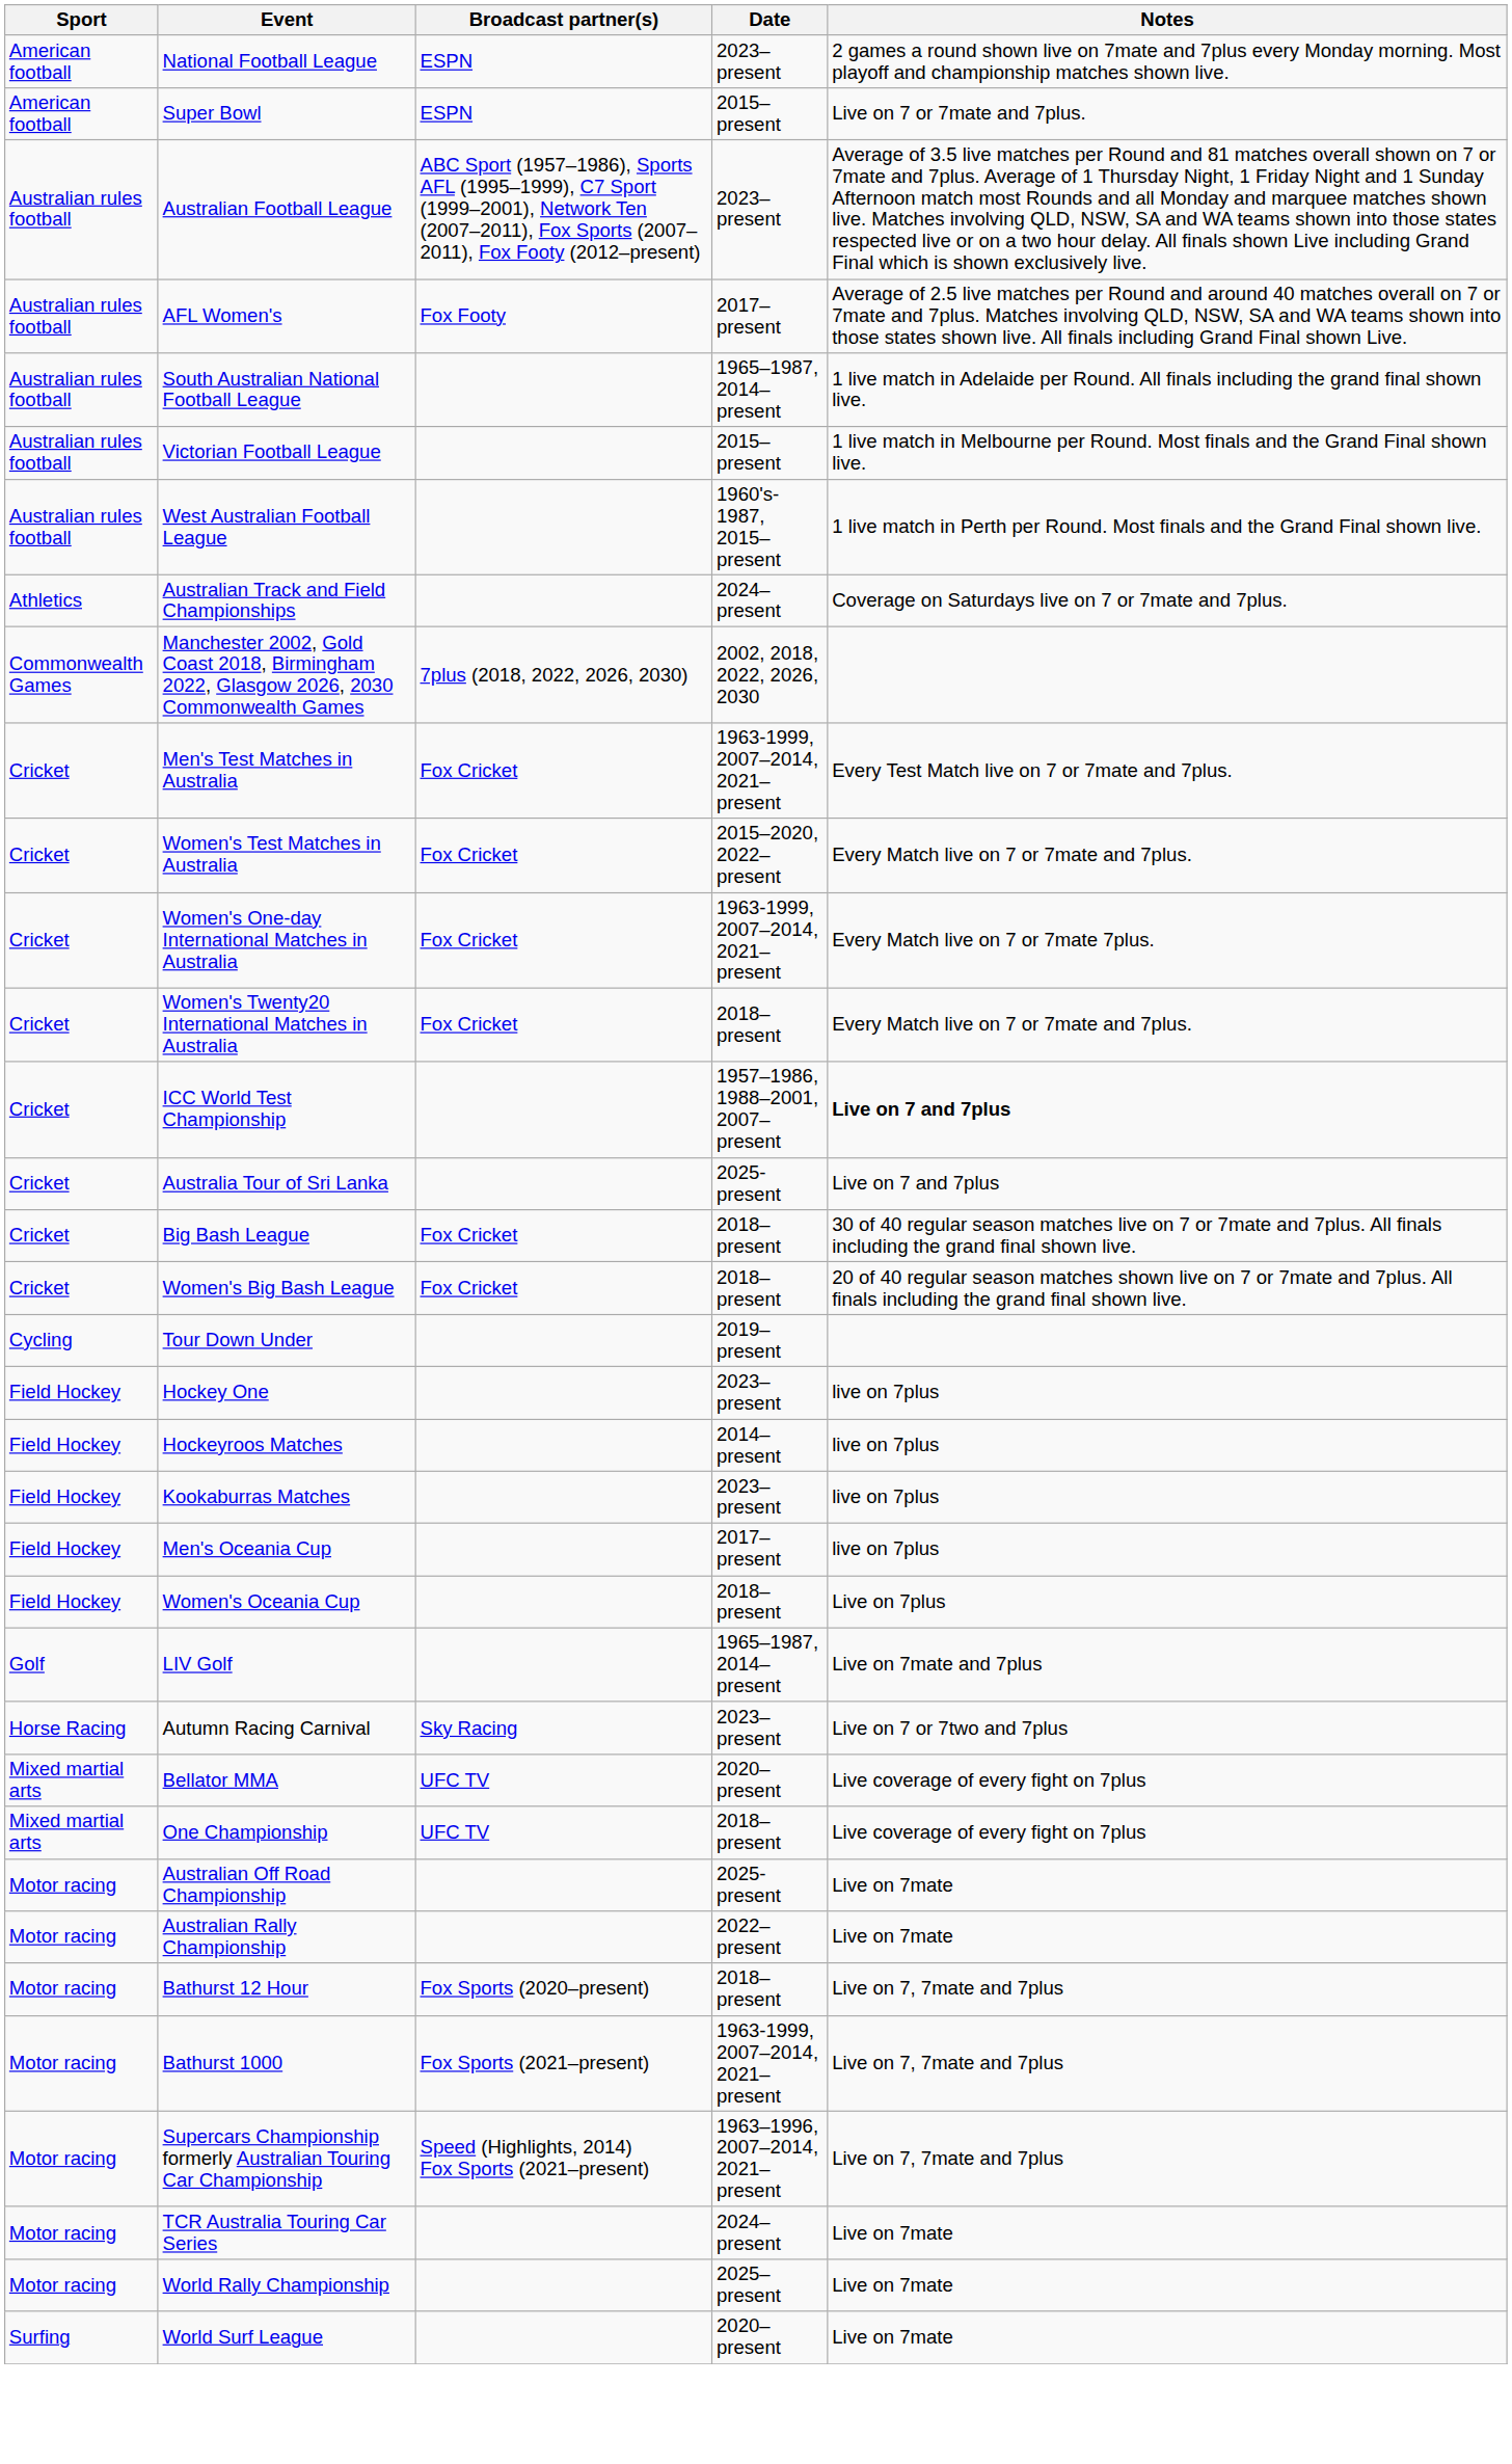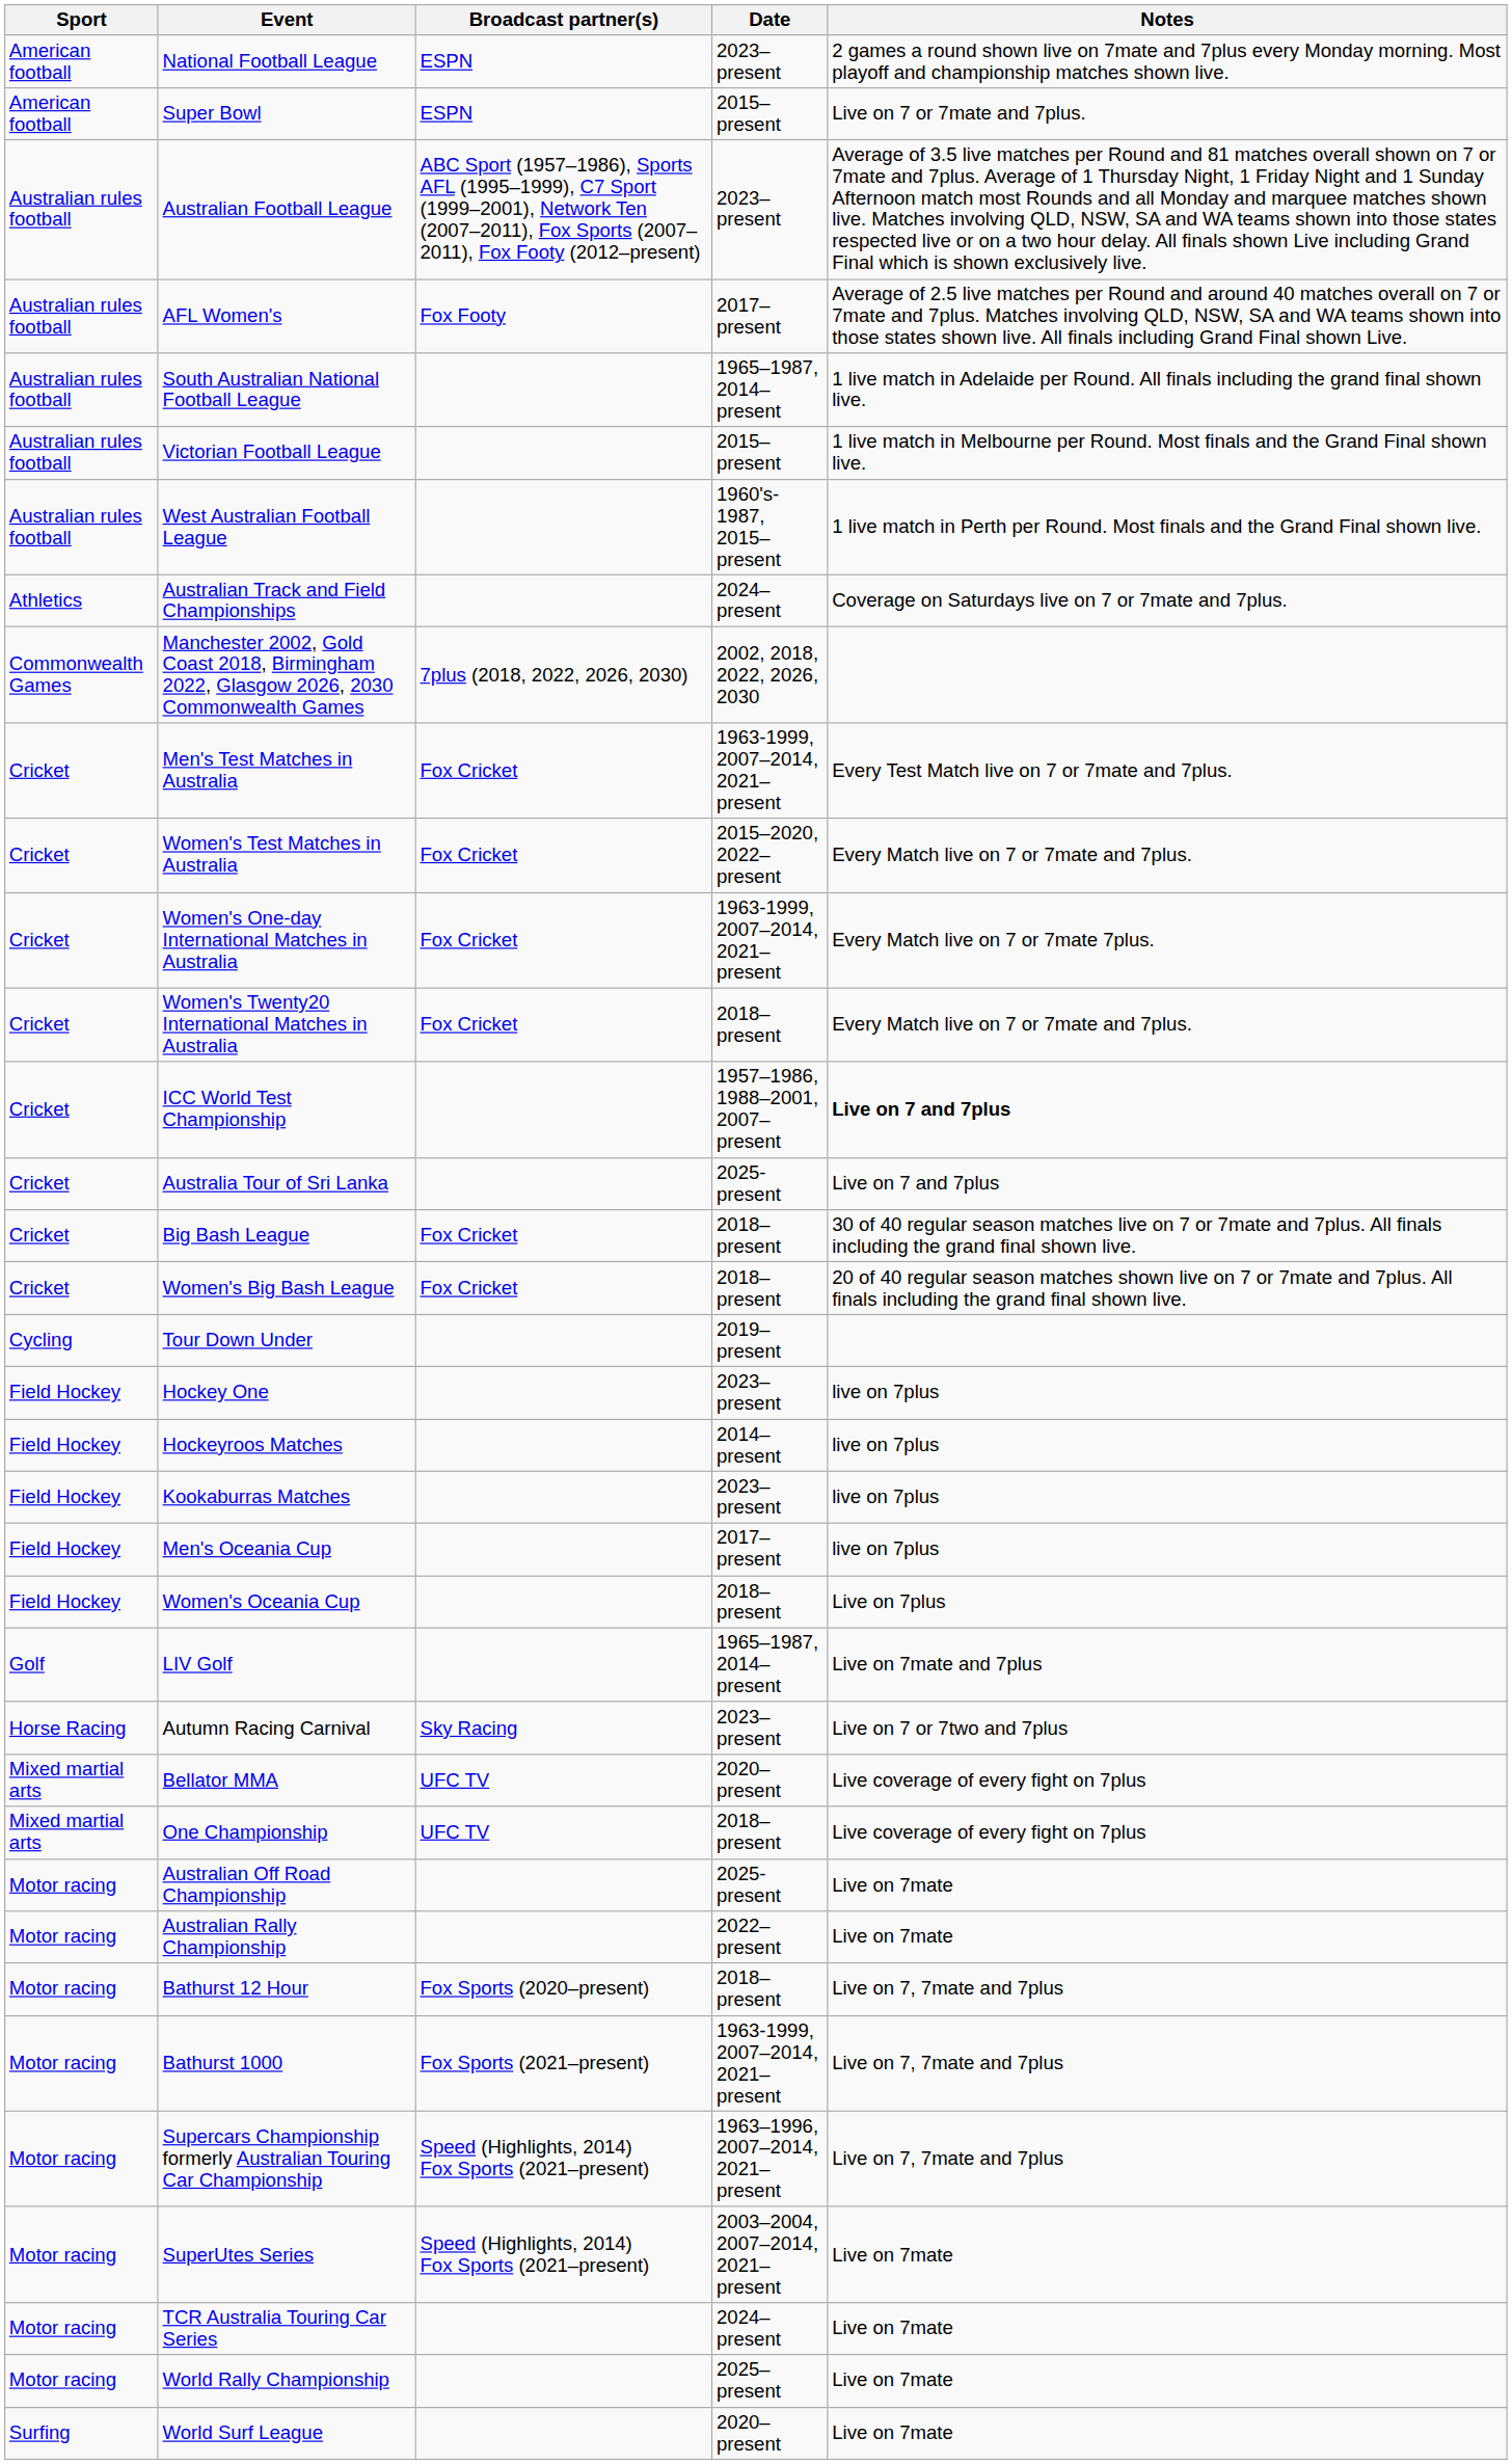 <table class="wikitable">
 <tr>
 <th>Sport</th>
 <th>Event</th>
 <th>Broadcast partner(s)</th>
 <th>Date</th>
 <th>Notes</th>
 </tr>
 <tr>
 <td><a href='#'>American football</a></td>
 <td><a href='#'>National Football League</a></td>
 <td><a href='#'>ESPN</a></td>
 <td>2023–present</td>
 <td>2 games a round shown live on 7mate and 7plus every Monday morning. Most playoff and championship matches shown live.</td>
 </tr>
 <tr>
 <td><a href='#'>American football</a></td>
 <td><a href='#'>Super Bowl</a></td>
 <td><a href='#'>ESPN</a></td>
 <td>2015–present</td>
 <td>Live on 7 or 7mate and 7plus.</td>
 </tr>
 <tr>
 <td><a href='#'>Australian rules football</a></td>
 <td><a href='#'>Australian Football League</a></td>
 <td><a href='#'>ABC Sport</a> (1957–1986), <a href='#'>Sports AFL</a> (1995–1999), <a href='#'>C7 Sport</a> (1999–2001), <a href='#'>Network Ten</a> (2007–2011), <a href='#'>Fox Sports</a> (2007–2011), <a href='#'>Fox Footy</a> (2012–present)</td>
 <td>2023–present</td>
 <td>Average of 3.5 live matches per Round and 81 matches overall shown on 7 or 7mate and 7plus. Average of 1 Thursday Night, 1 Friday Night and 1 Sunday Afternoon match most Rounds and all Monday and marquee matches shown live. Matches involving QLD, NSW, SA and WA teams shown into those states respected live or on a two hour delay. All finals shown Live including Grand Final which is shown exclusively live.</td>
 </tr>
 <tr>
 <td><a href='#'>Australian rules football</a></td>
 <td><a href='#'>AFL Women's</a></td>
 <td><a href='#'>Fox Footy</a></td>
 <td>2017–present</td>
 <td>Average of 2.5 live matches per Round and around 40 matches overall on 7 or 7mate and 7plus. Matches involving QLD, NSW, SA and WA teams shown into those states shown live. All finals including Grand Final shown Live.</td>
 </tr>
 <tr>
 <td><a href='#'>Australian rules football</a></td>
 <td><a href='#'>South Australian National Football League</a></td>
 <td></td>
 <td>1965–1987, 2014–present</td>
 <td>1 live match in Adelaide per Round. All finals including the grand final shown live.</td>
 </tr>
 <tr>
 <td><a href='#'>Australian rules football</a></td>
 <td><a href='#'>Victorian Football League</a></td>
 <td></td>
 <td>2015–present</td>
 <td>1 live match in Melbourne per Round. Most finals and the Grand Final shown live.</td>
 </tr>
 <tr>
 <td><a href='#'>Australian rules football</a></td>
 <td><a href='#'>West Australian Football League</a></td>
 <td></td>
 <td>1960's-1987, 2015–present</td>
 <td>1 live match in Perth per Round. Most finals and the Grand Final shown live.</td>
 </tr>
 <tr>
 <td><a href='#'>Athletics</a></td>
 <td><a href='#'>Australian Track and Field Championships</a></td>
 <td></td>
 <td>2024–present</td>
 <td>Coverage on Saturdays live on 7 or 7mate and 7plus.</td>
 </tr>
 <tr>
 <td><a href='#'>Commonwealth Games</a></td>
 <td><a href='#'>Manchester 2002</a>, <a href='#'>Gold Coast 2018</a>, <a href='#'>Birmingham 2022</a>, <a href='#'>Glasgow 2026</a>, <a href='#'>2030 Commonwealth Games</a></td>
 <td><a href='#'>7plus</a> (2018, 2022, 2026, 2030)</td>
 <td>2002, 2018, 2022, 2026, 2030</td>
 </tr>
 <tr>
 <td><a href='#'>Cricket</a></td>
 <td><a href='#'>Men's Test Matches in Australia</a></td>
 <td><a href='#'>Fox Cricket</a></td>
 <td>1963-1999, 2007–2014, 2021–present</td>
 <td>Every Test Match live on 7 or 7mate and 7plus.</td>
 </tr>
 <tr>
 <td><a href='#'>Cricket</a></td>
 <td><a href='#'>Women's Test Matches in Australia</a></td>
 <td><a href='#'>Fox Cricket</a></td>
 <td>2015–2020, 2022–present</td>
 <td>Every Match live on 7 or 7mate and 7plus.</td>
 </tr>
 <tr>
 <td><a href='#'>Cricket</a></td>
 <td><a href='#'>Women's One-day International Matches in Australia</a></td>
 <td><a href='#'>Fox Cricket</a></td>
 <td>1963-1999, 2007–2014, 2021–present</td>
 <td>Every Match live on 7 or 7mate 7plus.</td>
 </tr>
 <tr>
 <td><a href='#'>Cricket</a></td>
 <td><a href='#'>Women's Twenty20 International Matches in Australia</a></td>
 <td><a href='#'>Fox Cricket</a></td>
 <td>2018–present</td>
 <td>Every Match live on 7 or 7mate and 7plus.</td>
 </tr>
 <tr>
 <td><a href='#'>Cricket</a></td>
 <td><a href='#'>ICC World Test Championship</a></td>
 <td></td>
 <td>1957–1986, 1988–2001, 2007–present</td>
 <td><strong>Live on 7 and 7plus</strong></td>
 </tr>
 <tr>
 <td><a href='#'>Cricket</a></td>
 <td><a href='#'>Australia Tour of Sri Lanka</a></td>
 <td></td>
 <td>2025-present</td>
 <td>Live on 7 and 7plus</td>
 </tr>
 <tr>
 <td><a href='#'>Cricket</a></td>
 <td><a href='#'>Big Bash League</a></td>
 <td><a href='#'>Fox Cricket</a></td>
 <td>2018–present</td>
 <td>30 of 40 regular season matches live on 7 or 7mate and 7plus. All finals including the grand final shown live.</td>
 </tr>
 <tr>
 <td><a href='#'>Cricket</a></td>
 <td><a href='#'>Women's Big Bash League</a></td>
 <td><a href='#'>Fox Cricket</a></td>
 <td>2018–present</td>
 <td>20 of 40 regular season matches shown live on 7 or 7mate and 7plus. All finals including the grand final shown live.</td>
 </tr>
 <tr>
 <td><a href='#'>Cycling</a></td>
 <td><a href='#'>Tour Down Under</a></td>
 <td></td>
 <td>2019–present</td>
 <td></td>
 </tr>
 <tr>
 <td><a href='#'>Field Hockey</a></td>
 <td><a href='#'>Hockey One</a></td>
 <td></td>
 <td>2023–present</td>
 <td>live on 7plus</td>
 </tr>
 <tr>
 <td><a href='#'>Field Hockey</a></td>
 <td><a href='#'>Hockeyroos Matches</a></td>
 <td></td>
 <td>2014–present</td>
 <td>live on 7plus</td>
 </tr>
 <tr>
 <td><a href='#'>Field Hockey</a></td>
 <td><a href='#'>Kookaburras Matches</a></td>
 <td></td>
 <td>2023–present</td>
 <td>live on 7plus</td>
 </tr>
 <tr>
 <td><a href='#'>Field Hockey</a></td>
 <td><a href='#'>Men's Oceania Cup</a></td>
 <td></td>
 <td>2017–present</td>
 <td>live on 7plus</td>
 </tr>
 <tr>
 <td><a href='#'>Field Hockey</a></td>
 <td><a href='#'>Women's Oceania Cup</a></td>
 <td></td>
 <td>2018–present</td>
 <td>Live on 7plus</td>
 </tr>
 <tr>
 <td><a href='#'>Golf</a></td>
 <td><a href='#'>LIV Golf</a></td>
 <td></td>
 <td>1965–1987, 2014–present</td>
 <td>Live on 7mate and 7plus</td>
 </tr>
 <tr>
 <td><a href='#'>Horse Racing</a></td>
 <td>Autumn Racing Carnival</td>
 <td><a href='#'>Sky Racing</a></td>
 <td>2023–present</td>
 <td>Live on 7 or 7two and 7plus</td>
 </tr>
 <tr>
 <td><a href='#'>Mixed martial arts</a></td>
 <td><a href='#'>Bellator MMA</a></td>
 <td><a href='#'>UFC TV</a></td>
 <td>2020–present</td>
 <td>Live coverage of every fight on 7plus</td>
 </tr>
 <tr>
 <td><a href='#'>Mixed martial arts</a></td>
 <td><a href='#'>One Championship</a></td>
 <td><a href='#'>UFC TV</a></td>
 <td>2018–present</td>
 <td>Live coverage of every fight on 7plus</td>
 </tr>
 <tr>
 <td><a href='#'>Motor racing</a></td>
 <td><a href='#'>Australian Off Road Championship</a></td>
 <td></td>
 <td>2025-present</td>
 <td>Live on 7mate</td>
 </tr>
 <tr>
 <td><a href='#'>Motor racing</a></td>
 <td><a href='#'>Australian Rally Championship</a></td>
 <td></td>
 <td>2022–present</td>
 <td>Live on 7mate</td>
 </tr>
 <tr>
 <td><a href='#'>Motor racing</a></td>
 <td><a href='#'>Bathurst 12 Hour</a></td>
 <td><a href='#'>Fox Sports</a> (2020–present)</td>
 <td>2018–present</td>
 <td>Live on 7, 7mate and 7plus</td>
 </tr>
 <tr>
 <td><a href='#'>Motor racing</a></td>
 <td><a href='#'>Bathurst 1000</a></td>
 <td><a href='#'>Fox Sports</a> (2021–present)</td>
 <td>1963-1999, 2007–2014, 2021–present</td>
 <td>Live on 7, 7mate and 7plus</td>
 </tr>
 <tr>
 <td><a href='#'>Motor racing</a></td>
 <td><a href='#'>Supercars Championship</a> formerly <a href='#'>Australian Touring Car Championship</a></td>
 <td><a href='#'>Speed</a> (Highlights, 2014)<br><a href='#'>Fox Sports</a> (2021–present)</td>
 <td>1963–1996, 2007–2014, 2021–present</td>
 <td>Live on 7, 7mate and 7plus</td>
 </tr>
 <tr>
 <td><a href='#'>Motor racing</a></td>
+<td><a href='#'>SuperUtes Series</a></td>
+<td><a href='#'>Speed</a> (Highlights, 2014)<br><a href='#'>Fox Sports</a> (2021–present)</td>
+<td>2003–2004, 2007–2014, 2021–present</td>
+<td>Live on 7mate</td>
+</tr>
+<tr>
+<td><a href='#'>Motor racing</a></td>
 <td><a href='#'>TCR Australia Touring Car Series</a></td>
 <td></td>
 <td>2024–present</td>
 <td>Live on 7mate</td>
 </tr>
 <tr>
 <td><a href='#'>Motor racing</a></td>
 <td><a href='#'>World Rally Championship</a></td>
 <td></td>
 <td>2025–present</td>
 <td>Live on 7mate</td>
 </tr>
 <tr>
 <td><a href='#'>Surfing</a></td>
 <td><a href='#'>World Surf League</a></td>
 <td></td>
 <td>2020–present</td>
 <td>Live on 7mate</td>
 </tr>
 </table>
